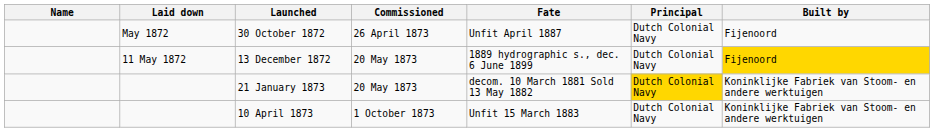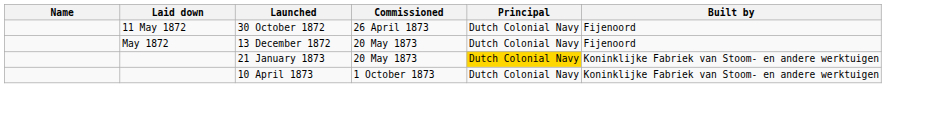 <table class="wikitable">
 <tr>
 <th width="150">Name</th>
 <th width="150">Laid down</th>
 <th width="150">Launched</th>
 <th width="150">Commissioned</th>
-<th>Fate</th>
 <th>Principal</th>
 <th>Built by</th>
 </tr>
 <tr>
 <td></td>
-<td>May 1872</td>
+<td>11 May 1872</td>
 <td>30 October 1872</td>
 <td>26 April 1873</td>
-<td>Unfit April 1887</td>
 <td>Dutch Colonial Navy</td>
 <td>Fijenoord</td>
 </tr>
 <tr>
 <td></td>
-<td>11 May 1872</td>
+<td>May 1872</td>
 <td>13 December 1872</td>
 <td>20 May 1873</td>
-<td>1889 hydrographic s., dec. 6 June 1899</td>
 <td>Dutch Colonial Navy</td>
-<td style="background: gold;">Fijenoord</td>
+<td>Fijenoord</td>
 </tr>
 <tr>
 <td></td>
 <td></td>
 <td>21 January 1873</td>
 <td>20 May 1873</td>
-<td>decom. 10 March 1881 Sold 13 May 1882</td>
 <td style="background: gold;">Dutch Colonial Navy</td>
 <td>Koninklijke Fabriek van Stoom- en andere werktuigen</td>
 </tr>
 <tr>
 <td></td>
 <td></td>
 <td>10 April 1873</td>
 <td>1 October 1873</td>
-<td>Unfit 15 March 1883</td>
 <td>Dutch Colonial Navy</td>
 <td>Koninklijke Fabriek van Stoom- en andere werktuigen</td>
 </tr>
 </table>
